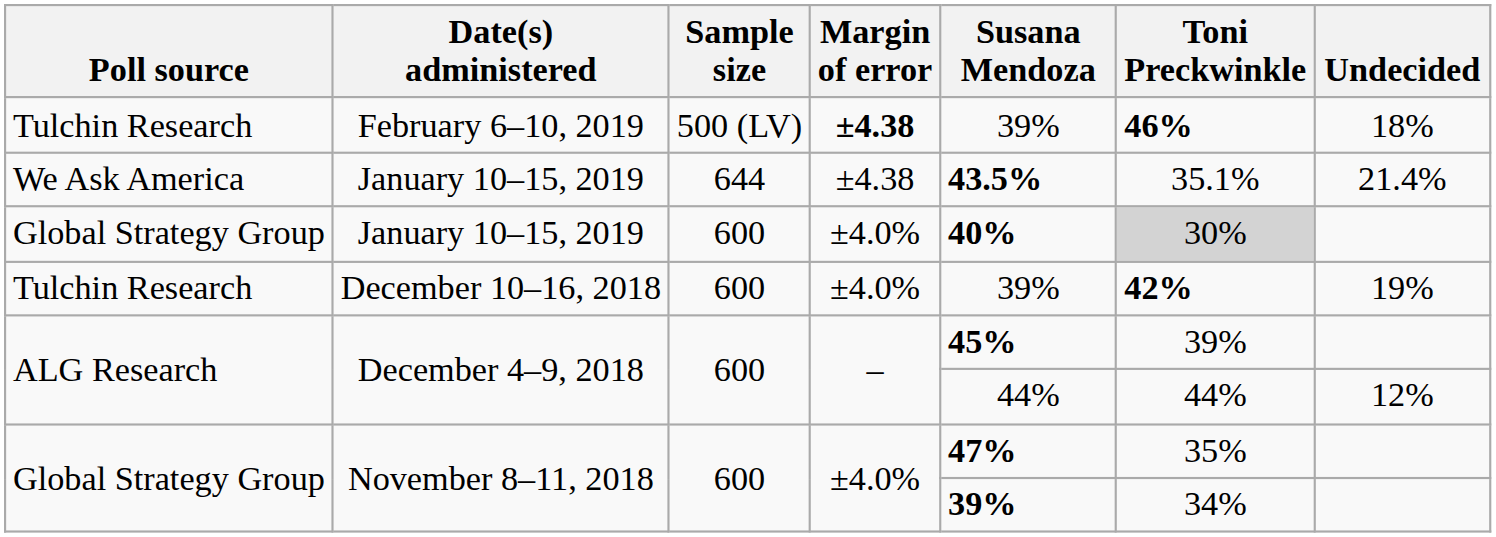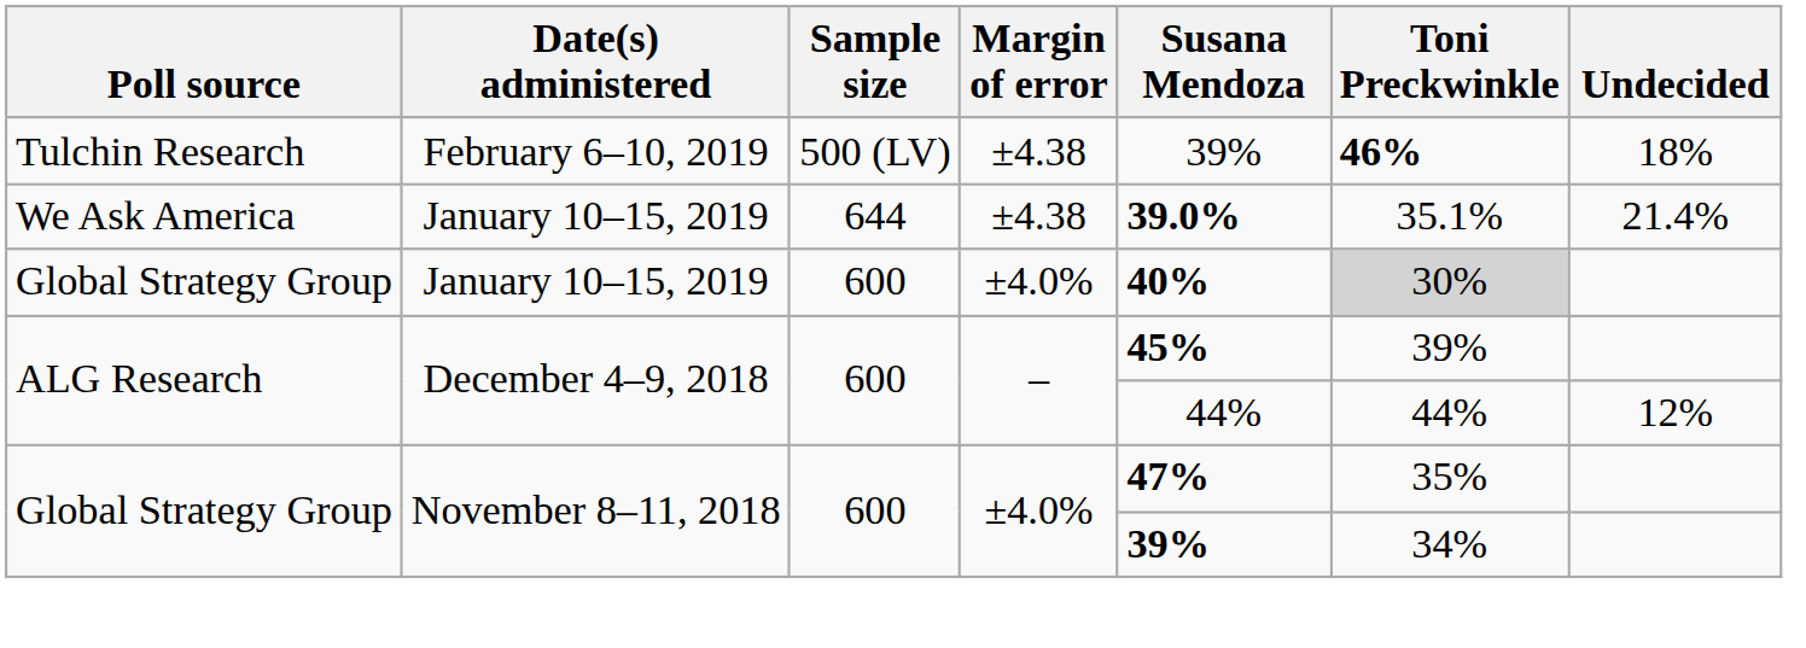 <table class="wikitable">
 <tr valign=bottom>
 <th>Poll source</th>
 <th>Date(s)<br>administered</th>
 <th>Sample<br>size</th>
 <th>Margin<br>of error</th>
 <th style="width:75px;">Susana<br>Mendoza</th>
 <th style="width:75px;">Toni<br>Preckwinkle</th>
 <th style="width:75px;">Undecided</th>
 </tr>
 <tr>
 <td>Tulchin Research</td>
 <td align=center>February 6–10, 2019</td>
 <td align=center>500 (LV)</td>
-<td align=center><strong>±4.38</strong></td>
+<td align=center>±4.38</td>
 <td align=center>39%</td>
 <td><strong>46%</strong></td>
 <td align=center>18%</td>
 </tr>
 <tr>
 <td>We Ask America</td>
 <td align=center>January 10–15, 2019</td>
 <td align=center>644</td>
 <td align=center>±4.38</td>
-<td><strong>43.5%</strong></td>
+<td><strong>39.0%</strong></td>
 <td align=center>35.1%</td>
 <td align=center>21.4%</td>
 </tr>
 <tr>
 <td>Global Strategy Group</td>
 <td align=center>January 10–15, 2019</td>
 <td align=center>600</td>
 <td align=center>±4.0%</td>
 <td><strong>40%</strong></td>
 <td align=center style="background: lightgrey;">30%</td>
 <td align=center></td>
-</tr>
-<tr>
-<td>Tulchin Research</td>
-<td align=center>December 10–16, 2018</td>
-<td align=center>600</td>
-<td align=center>±4.0%</td>
-<td align=center>39%</td>
-<td><strong>42%</strong></td>
-<td align=center>19%</td>
 </tr>
 <tr>
 <td rowspan=2>ALG Research</td>
 <td rowspan=2 align=center>December 4–9, 2018</td>
 <td rowspan=2 align=center>600</td>
 <td rowspan=2 align=center>–</td>
 <td><strong>45%</strong></td>
 <td align=center>39%</td>
 <td></td>
 </tr>
 <tr>
 <td align=center>44%</td>
 <td align=center>44%</td>
 <td align=center>12%</td>
 </tr>
 <tr>
 <td rowspan=2>Global Strategy Group</td>
 <td rowspan=2 align=center>November 8–11, 2018</td>
 <td rowspan=2 align=center>600</td>
 <td rowspan=2 align=center>±4.0%</td>
 <td><strong>47%</strong></td>
 <td align=center>35%</td>
 <td></td>
 </tr>
 <tr>
 <td><strong>39%</strong></td>
 <td align=center>34%</td>
 <td></td>
 </tr>
 </table>
